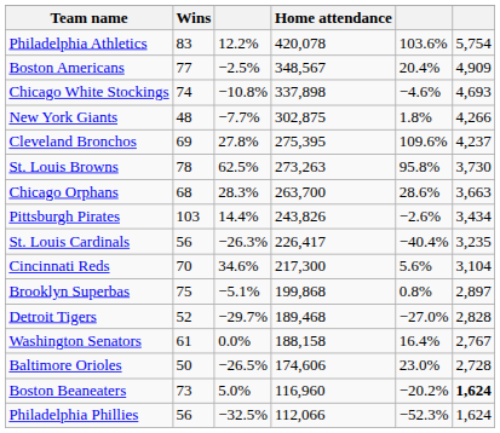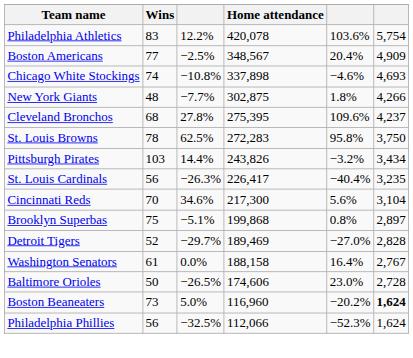 <table class="wikitable sortable">
 <tr style="text-align:center; font-size:larger;">
 </tr>
 <tr>
 <th>Team name</th>
 <th>Wins</th>
 <th></th>
 <th>Home attendance</th>
 <th></th>
 <th></th>
 </tr>
 <tr>
 <td><a href='#'>Philadelphia Athletics</a></td>
 <td>83</td>
 <td>12.2%</td>
 <td>420,078</td>
 <td>103.6%</td>
 <td>5,754</td>
 </tr>
 <tr>
 <td><a href='#'>Boston Americans</a></td>
 <td>77</td>
 <td>−2.5%</td>
 <td>348,567</td>
 <td>20.4%</td>
 <td>4,909</td>
 </tr>
 <tr>
 <td><a href='#'>Chicago White Stockings</a></td>
 <td>74</td>
 <td>−10.8%</td>
 <td>337,898</td>
 <td>−4.6%</td>
 <td>4,693</td>
 </tr>
 <tr>
 <td><a href='#'>New York Giants</a></td>
 <td>48</td>
 <td>−7.7%</td>
 <td>302,875</td>
 <td>1.8%</td>
 <td>4,266</td>
 </tr>
 <tr>
 <td><a href='#'>Cleveland Bronchos</a></td>
-<td>69</td>
+<td>68</td>
 <td>27.8%</td>
 <td>275,395</td>
 <td>109.6%</td>
 <td>4,237</td>
 </tr>
 <tr>
 <td><a href='#'>St. Louis Browns</a></td>
 <td>78</td>
 <td>62.5%</td>
-<td>273,263</td>
+<td>272,283</td>
 <td>95.8%</td>
-<td>3,730</td>
-</tr>
-<tr>
-<td><a href='#'>Chicago Orphans</a></td>
-<td>68</td>
-<td>28.3%</td>
-<td>263,700</td>
-<td>28.6%</td>
-<td>3,663</td>
+<td>3,750</td>
 </tr>
 <tr>
 <td><a href='#'>Pittsburgh Pirates</a></td>
 <td>103</td>
 <td>14.4%</td>
 <td>243,826</td>
-<td>−2.6%</td>
+<td>−3.2%</td>
 <td>3,434</td>
 </tr>
 <tr>
 <td><a href='#'>St. Louis Cardinals</a></td>
 <td>56</td>
 <td>−26.3%</td>
 <td>226,417</td>
 <td>−40.4%</td>
 <td>3,235</td>
 </tr>
 <tr>
 <td><a href='#'>Cincinnati Reds</a></td>
 <td>70</td>
 <td>34.6%</td>
 <td>217,300</td>
 <td>5.6%</td>
 <td>3,104</td>
 </tr>
 <tr>
 <td><a href='#'>Brooklyn Superbas</a></td>
 <td>75</td>
 <td>−5.1%</td>
 <td>199,868</td>
 <td>0.8%</td>
 <td>2,897</td>
 </tr>
 <tr>
 <td><a href='#'>Detroit Tigers</a></td>
 <td>52</td>
 <td>−29.7%</td>
-<td>189,468</td>
+<td>189,469</td>
 <td>−27.0%</td>
 <td>2,828</td>
 </tr>
 <tr>
 <td><a href='#'>Washington Senators</a></td>
 <td>61</td>
 <td>0.0%</td>
 <td>188,158</td>
 <td>16.4%</td>
 <td>2,767</td>
 </tr>
 <tr>
 <td><a href='#'>Baltimore Orioles</a></td>
 <td>50</td>
 <td>−26.5%</td>
 <td>174,606</td>
 <td>23.0%</td>
 <td>2,728</td>
 </tr>
 <tr>
 <td><a href='#'>Boston Beaneaters</a></td>
 <td>73</td>
 <td>5.0%</td>
 <td>116,960</td>
 <td>−20.2%</td>
 <td><strong>1,624</strong></td>
 </tr>
 <tr>
 <td><a href='#'>Philadelphia Phillies</a></td>
 <td>56</td>
 <td>−32.5%</td>
 <td>112,066</td>
 <td>−52.3%</td>
 <td>1,624</td>
 </tr>
 </table>
